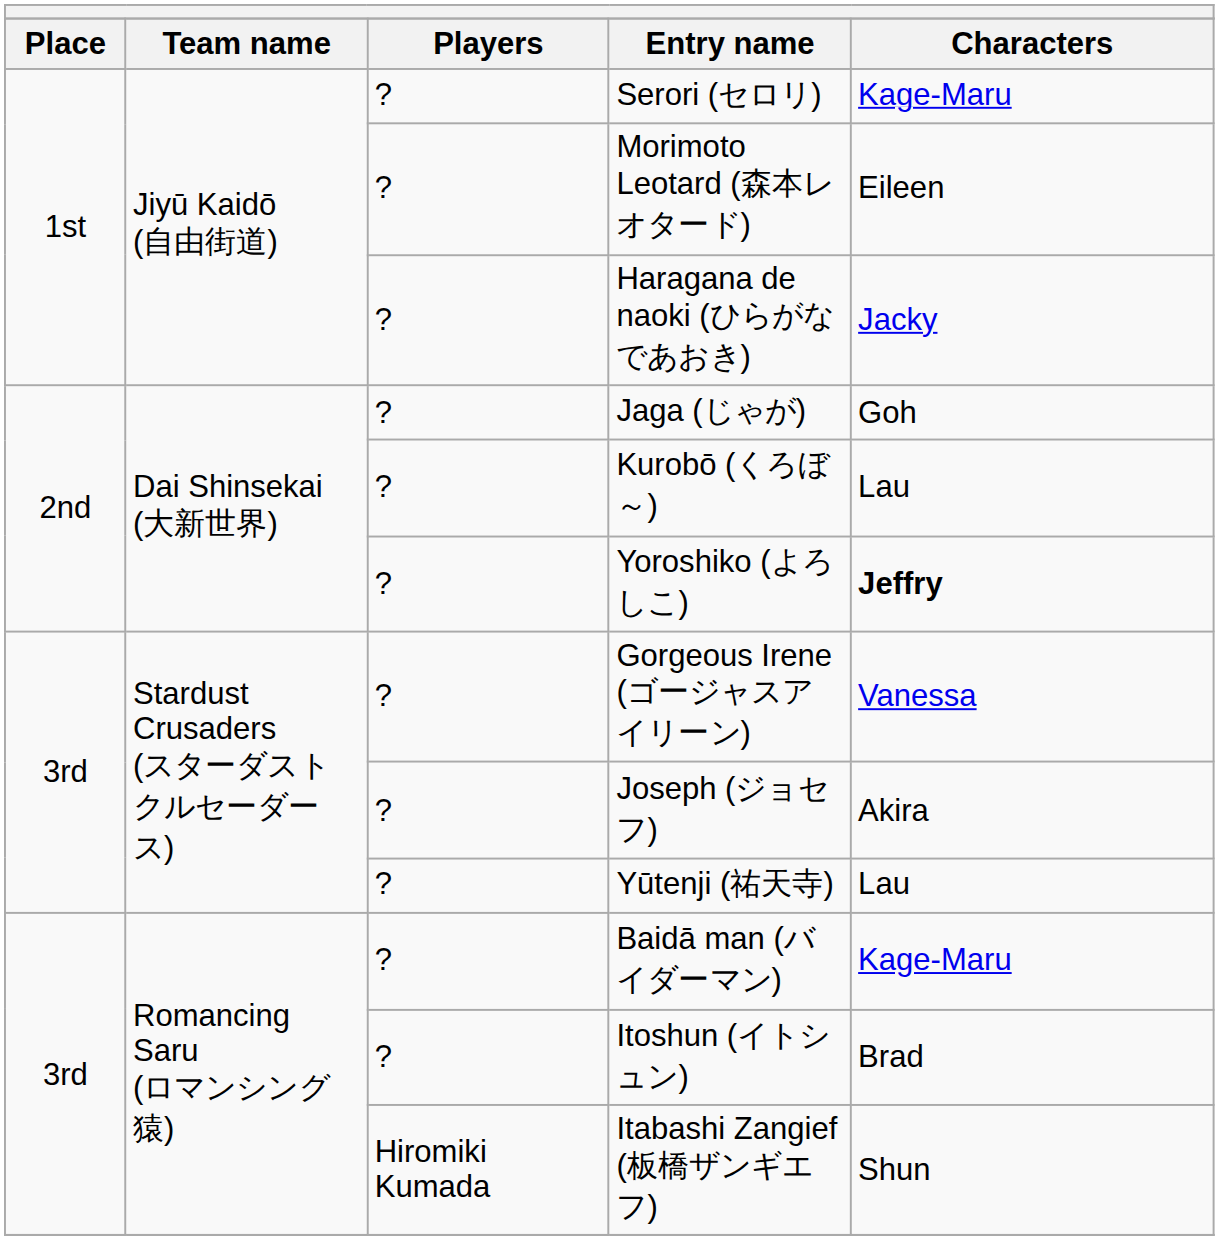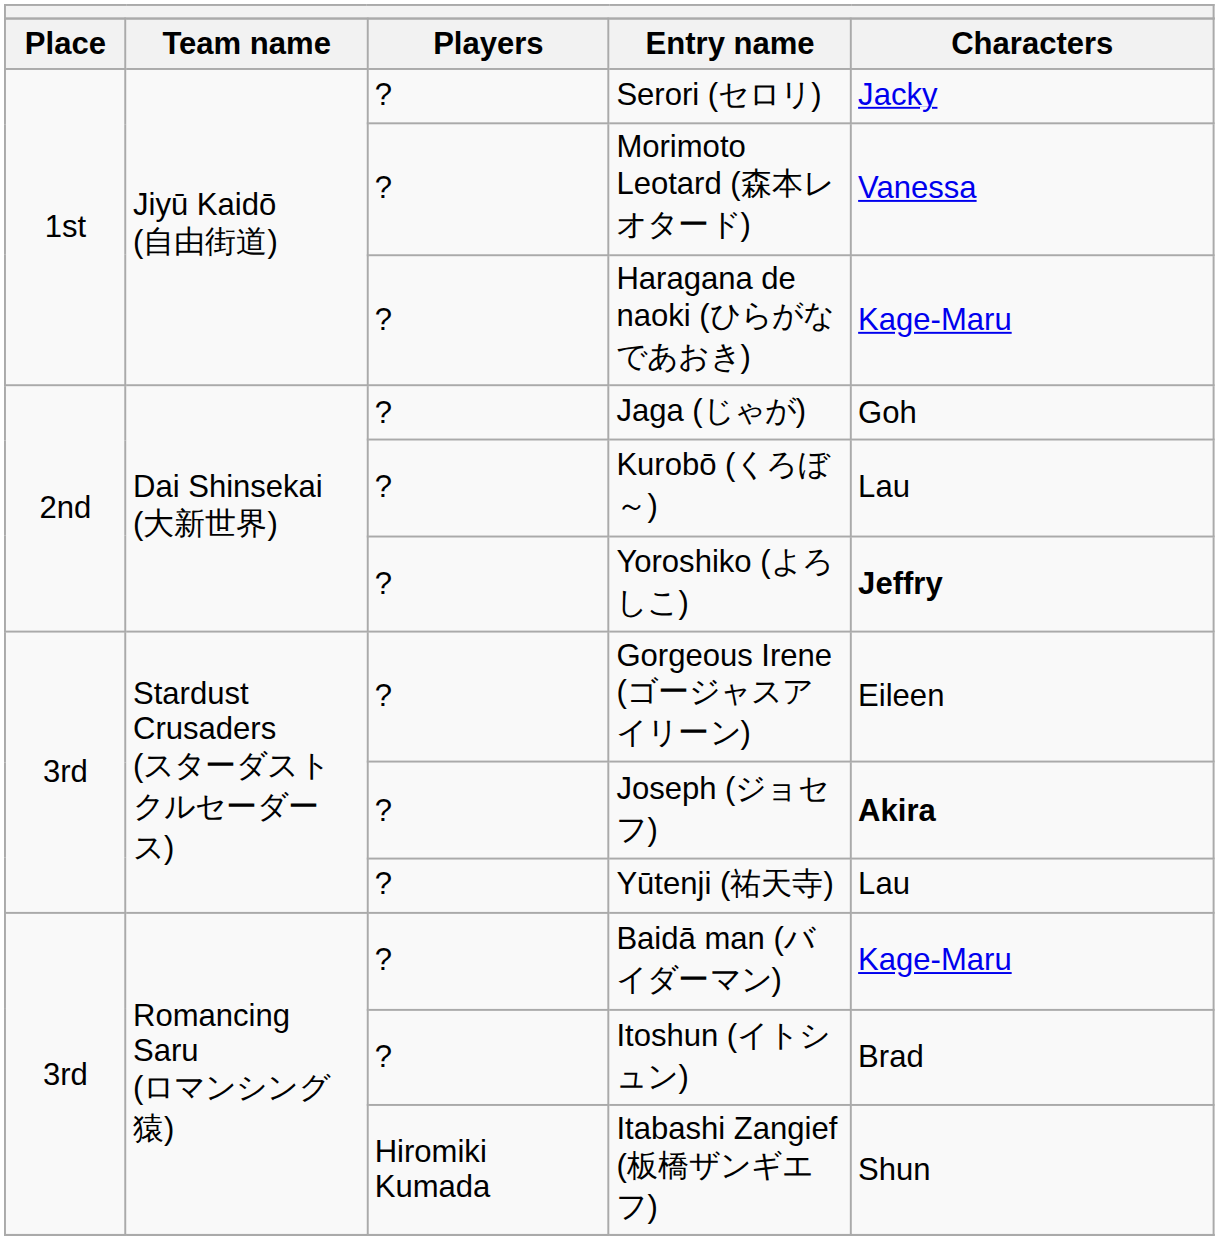 <table class="wikitable" width=100%>
 <tr>
 <th colspan=5></th>
 </tr>
 <tr bgcolor="#dddddd">
 </tr>
 <tr>
 <th width=10%>Place</th>
 <th width=20%>Team name</th>
 <th width=20%>Players</th>
 <th width=20%>Entry name</th>
 <th width=30%>Characters</th>
 </tr>
 <tr>
 <td align=center rowspan="3">1st</td>
 <td rowspan="3">Jiyū Kaidō<br>(自由街道)</td>
 <td>?</td>
 <td>Serori (セロリ)</td>
-<td><a href='#'>Kage-Maru</a></td>
+<td><a href='#'>Jacky</a></td>
 </tr>
 <tr>
 <td>?</td>
 <td>Morimoto Leotard (森本レオタード)</td>
-<td>Eileen</td>
+<td><a href='#'>Vanessa</a></td>
 </tr>
 <tr>
 <td>?</td>
 <td>Haragana de naoki (ひらがなであおき)</td>
-<td><a href='#'>Jacky</a></td>
+<td><a href='#'>Kage-Maru</a></td>
 </tr>
 <tr>
 <td align=center rowspan="3">2nd</td>
 <td rowspan="3">Dai Shinsekai<br>(大新世界)</td>
 <td>?</td>
 <td>Jaga (じゃが)</td>
 <td>Goh</td>
 </tr>
 <tr>
 <td>?</td>
 <td>Kurobō (くろぼ～)</td>
 <td>Lau</td>
 </tr>
 <tr>
 <td>?</td>
 <td>Yoroshiko (よろしこ)</td>
 <td><strong>Jeffry</strong></td>
 </tr>
 <tr>
 <td align=center rowspan="3">3rd</td>
 <td rowspan="3">Stardust Crusaders<br>(スターダストクルセーダース)</td>
 <td>?</td>
 <td>Gorgeous Irene (ゴージャスアイリーン)</td>
-<td><a href='#'>Vanessa</a></td>
+<td>Eileen</td>
 </tr>
 <tr>
 <td>?</td>
 <td>Joseph (ジョセフ)</td>
-<td>Akira</td>
+<td><strong>Akira</strong></td>
 </tr>
 <tr>
 <td>?</td>
 <td>Yūtenji (祐天寺)</td>
 <td>Lau</td>
 </tr>
 <tr>
 <td align=center rowspan="3">3rd</td>
 <td rowspan="3">Romancing Saru<br>(ロマンシング猿)</td>
 <td>?</td>
 <td>Baidā man (バイダーマン)</td>
 <td><a href='#'>Kage-Maru</a></td>
 </tr>
 <tr>
 <td>?</td>
 <td>Itoshun (イトシュン)</td>
 <td>Brad</td>
 </tr>
 <tr>
 <td>Hiromiki Kumada</td>
 <td>Itabashi Zangief (板橋ザンギエフ)</td>
 <td>Shun</td>
 </tr>
 <tr>
 </tr>
 </table>
